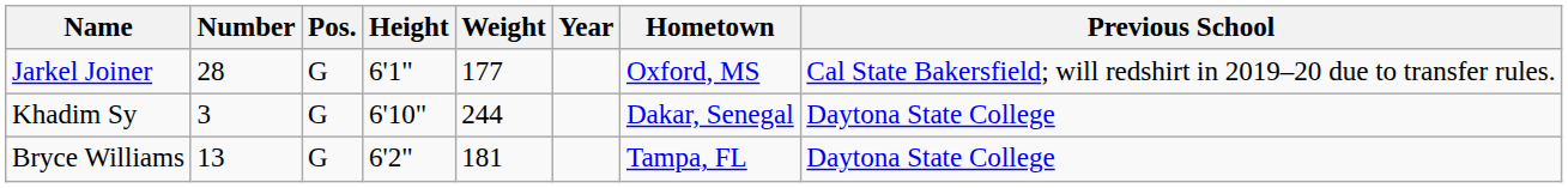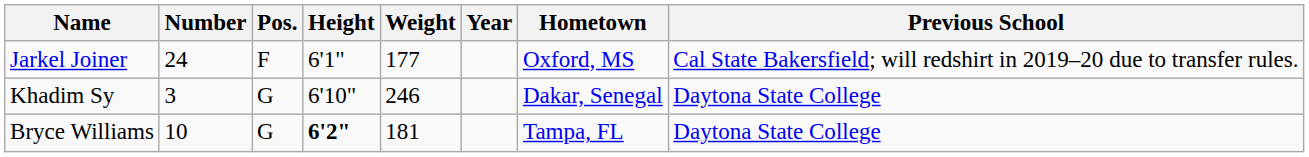 <table class="wikitable sortable" border="1">
 <tr>
 <th>Name</th>
 <th>Number</th>
 <th>Pos.</th>
 <th>Height</th>
 <th>Weight</th>
 <th>Year</th>
 <th>Hometown</th>
 <th class="unsortable">Previous School</th>
 </tr>
 <tr>
 <td><a href='#'>Jarkel Joiner</a></td>
-<td>28</td>
-<td>G</td>
+<td>24</td>
+<td>F</td>
 <td>6'1"</td>
 <td>177</td>
 <td></td>
 <td><a href='#'>Oxford, MS</a></td>
 <td><a href='#'>Cal State Bakersfield</a>; will redshirt in 2019–20 due to transfer rules.</td>
 </tr>
 <tr>
 <td>Khadim Sy</td>
 <td>3</td>
 <td>G</td>
 <td>6'10"</td>
-<td>244</td>
+<td>246</td>
 <td></td>
 <td><a href='#'>Dakar, Senegal</a></td>
 <td><a href='#'>Daytona State College</a></td>
 </tr>
 <tr>
 <td>Bryce Williams</td>
-<td>13</td>
+<td>10</td>
 <td>G</td>
-<td>6'2"</td>
+<td><strong>6'2"</strong></td>
 <td>181</td>
 <td></td>
 <td><a href='#'>Tampa, FL</a></td>
 <td><a href='#'>Daytona State College</a></td>
 </tr>
 </table>
